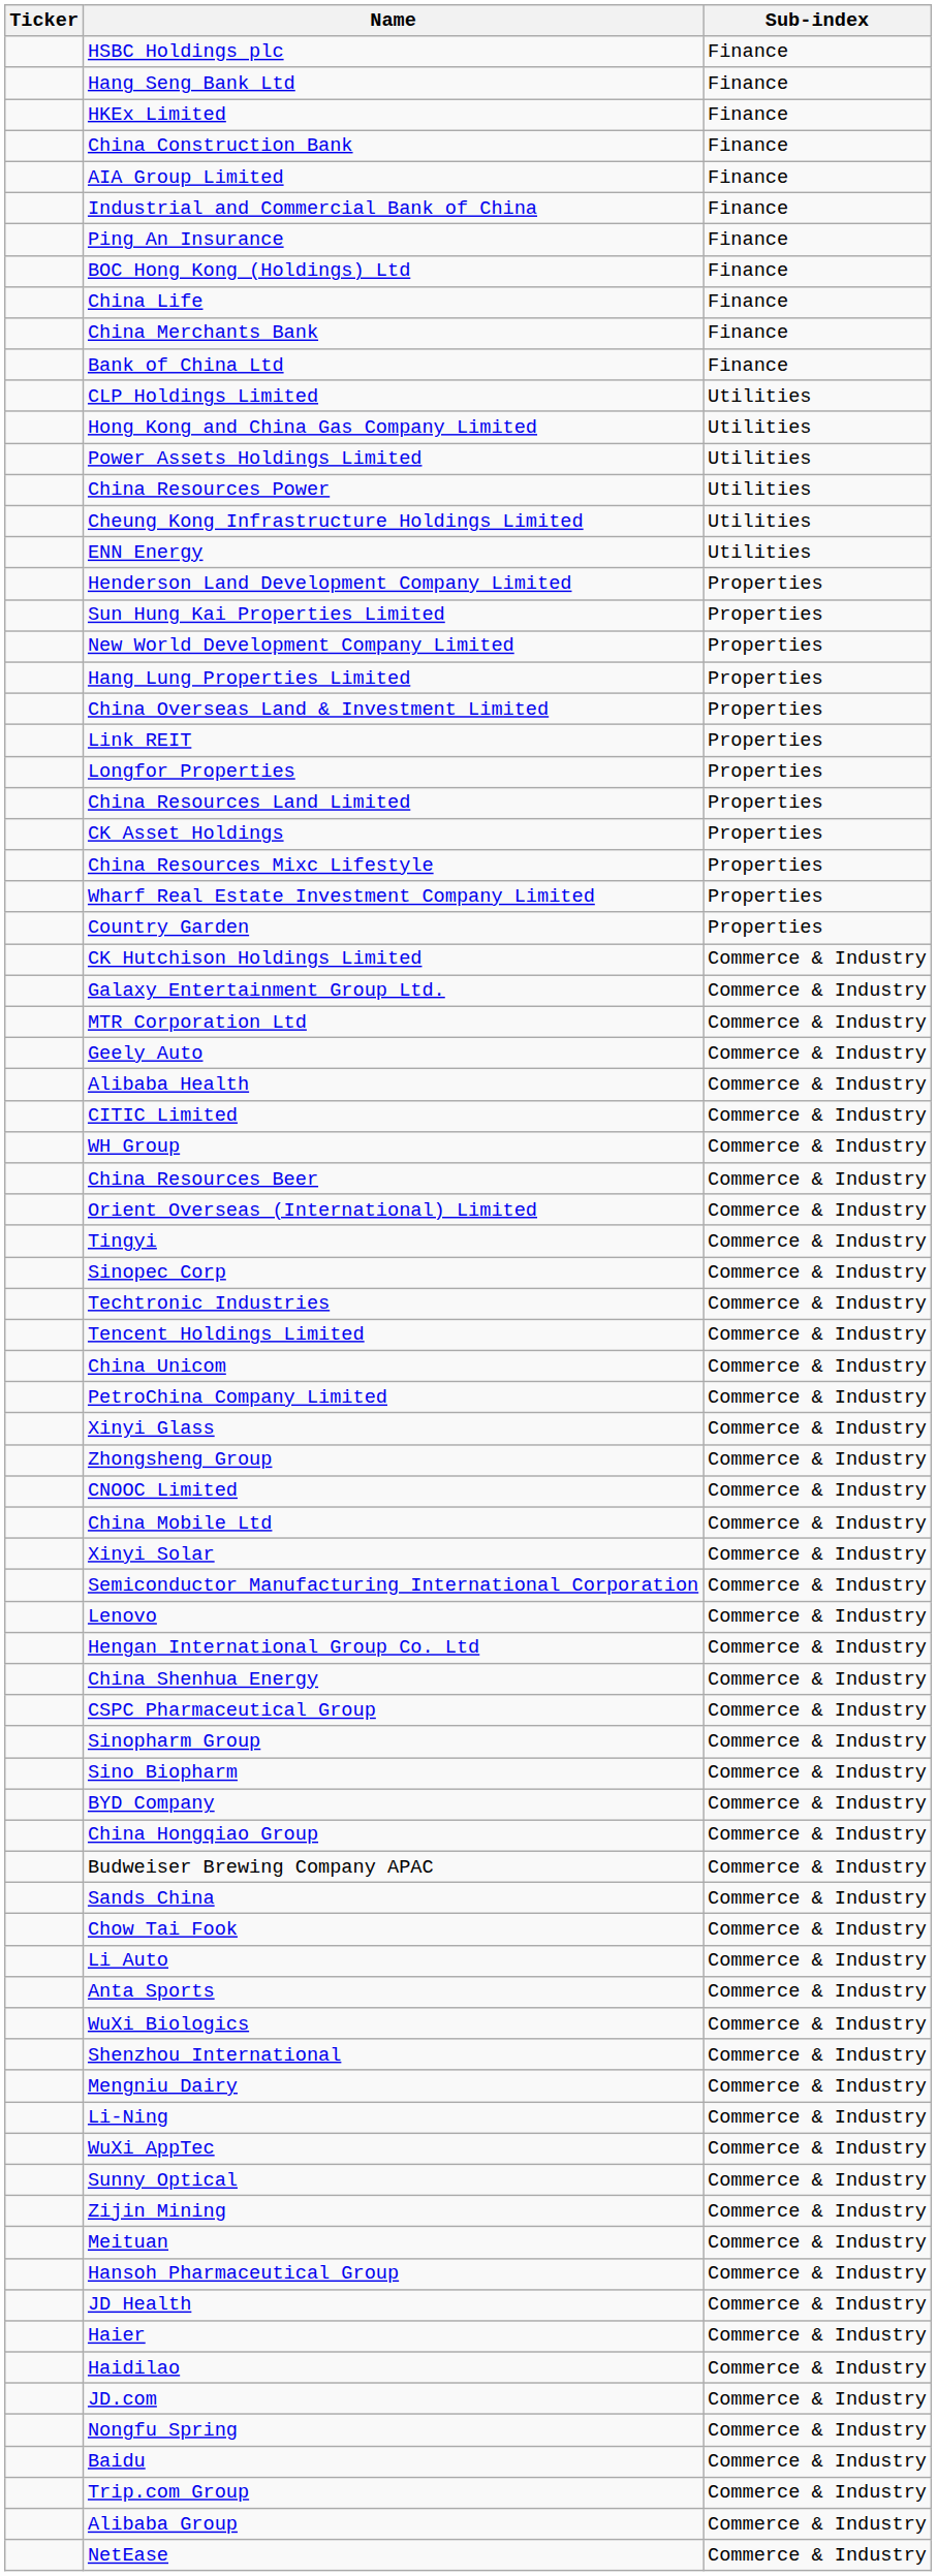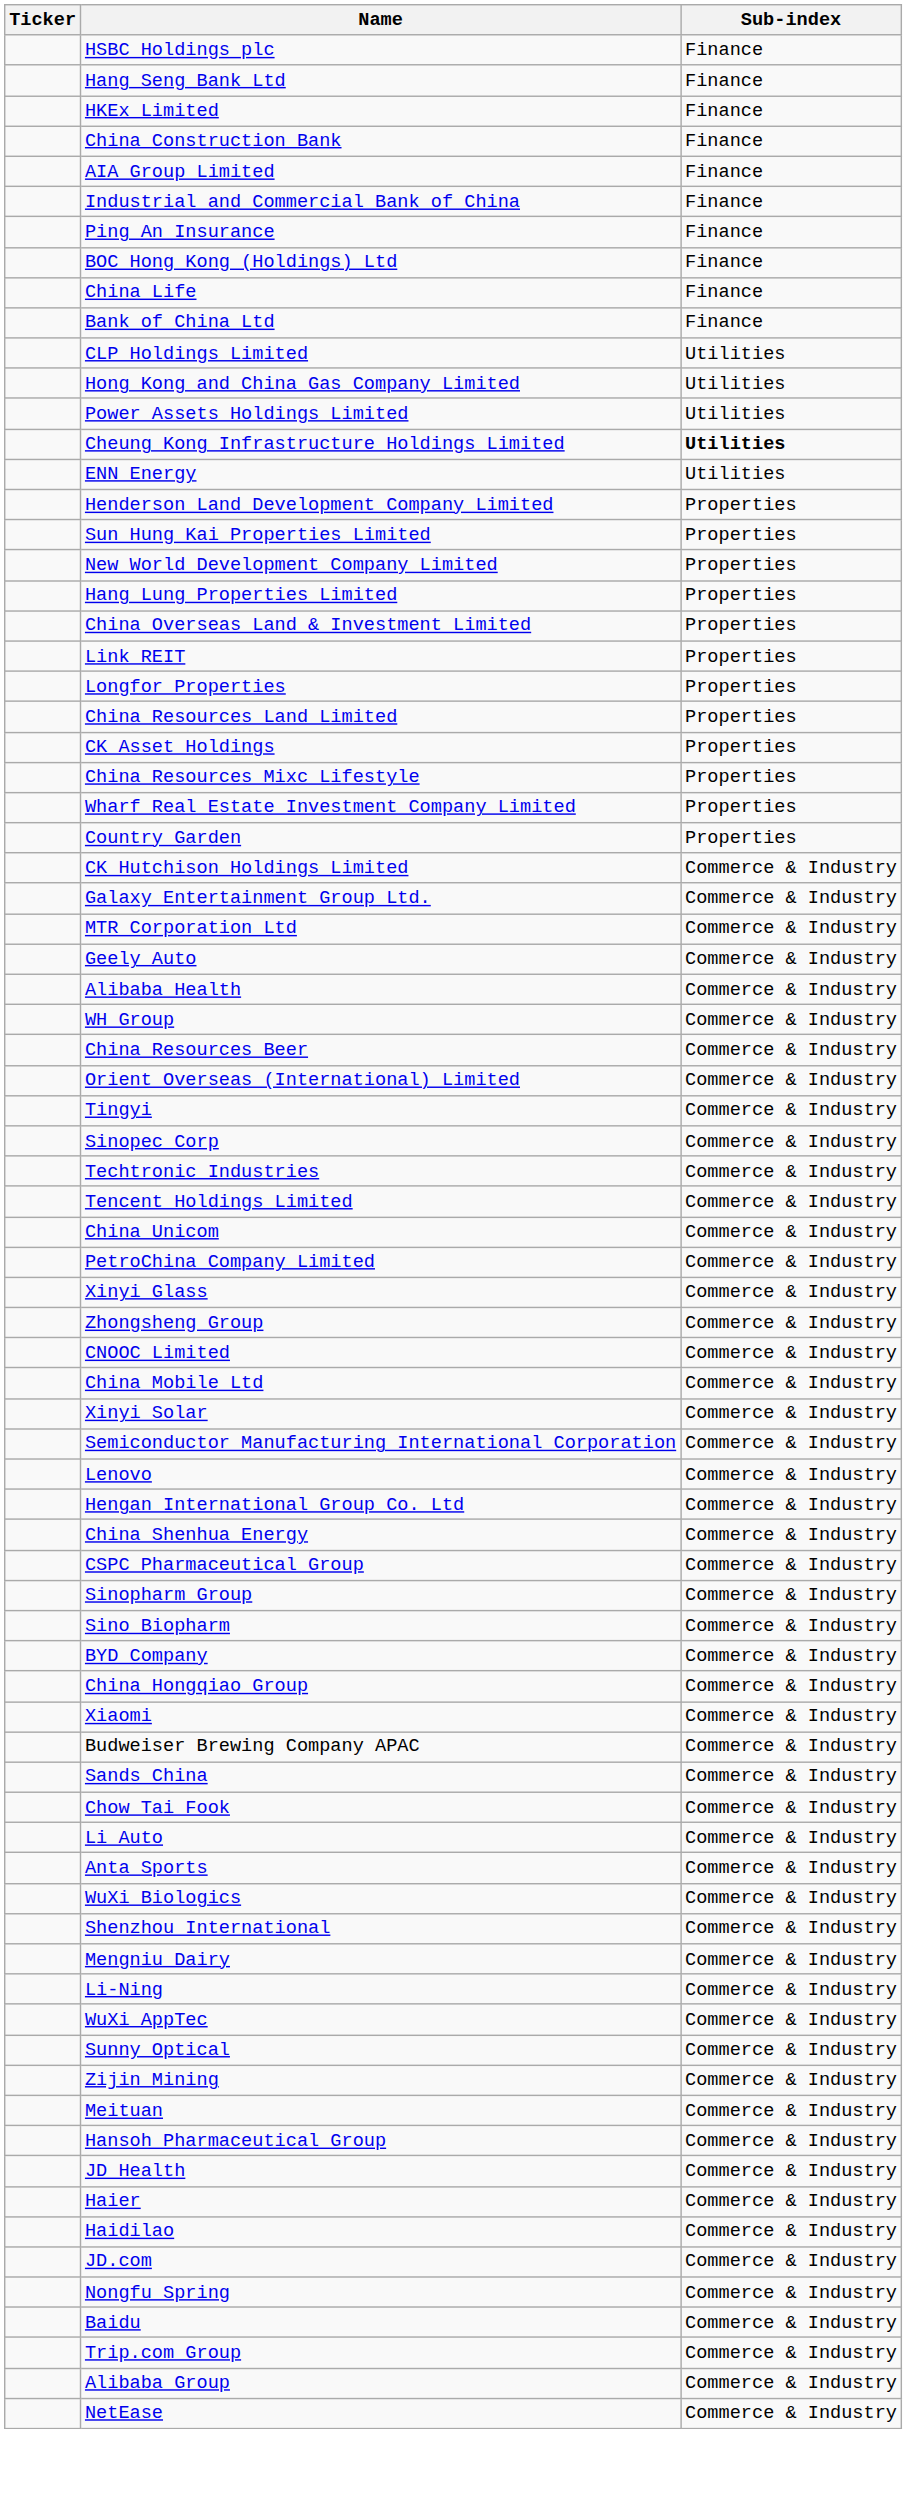 <table class="wikitable sortable" border="1" id="constituents">
 <tr>
 <th>Ticker</th>
 <th>Name</th>
 <th>Sub-index</th>
 </tr>
 <tr>
 <td></td>
 <td><a href='#'>HSBC Holdings plc</a></td>
 <td>Finance</td>
 </tr>
 <tr>
 <td></td>
 <td><a href='#'>Hang Seng Bank Ltd</a></td>
 <td>Finance</td>
 </tr>
 <tr>
 <td></td>
 <td><a href='#'>HKEx Limited</a></td>
 <td>Finance</td>
 </tr>
 <tr>
 <td></td>
 <td><a href='#'>China Construction Bank</a></td>
 <td>Finance</td>
 </tr>
 <tr>
 <td></td>
 <td><a href='#'>AIA Group Limited</a></td>
 <td>Finance</td>
 </tr>
 <tr>
 <td></td>
 <td><a href='#'>Industrial and Commercial Bank of China</a></td>
 <td>Finance</td>
 </tr>
 <tr>
 <td></td>
 <td><a href='#'>Ping An Insurance</a></td>
 <td>Finance</td>
 </tr>
 <tr>
 <td></td>
 <td><a href='#'>BOC Hong Kong (Holdings) Ltd</a></td>
 <td>Finance</td>
 </tr>
 <tr>
 <td></td>
 <td><a href='#'>China Life</a></td>
 <td>Finance</td>
 </tr>
 <tr>
 <td></td>
-<td><a href='#'>China Merchants Bank</a></td>
-<td>Finance</td>
-</tr>
-<tr>
-<td></td>
 <td><a href='#'>Bank of China Ltd</a></td>
 <td>Finance</td>
 </tr>
 <tr>
 <td></td>
 <td><a href='#'>CLP Holdings Limited</a></td>
 <td>Utilities</td>
 </tr>
 <tr>
 <td></td>
 <td><a href='#'>Hong Kong and China Gas Company Limited</a></td>
 <td>Utilities</td>
 </tr>
 <tr>
 <td></td>
 <td><a href='#'>Power Assets Holdings Limited</a></td>
 <td>Utilities</td>
 </tr>
 <tr>
 <td></td>
-<td><a href='#'>China Resources Power</a></td>
-<td>Utilities</td>
-</tr>
-<tr>
-<td></td>
 <td><a href='#'>Cheung Kong Infrastructure Holdings Limited</a></td>
-<td>Utilities</td>
+<td><strong>Utilities</strong></td>
 </tr>
 <tr>
 <td></td>
 <td><a href='#'>ENN Energy</a></td>
 <td>Utilities</td>
 </tr>
 <tr>
 <td></td>
 <td><a href='#'>Henderson Land Development Company Limited</a></td>
 <td>Properties</td>
 </tr>
 <tr>
 <td></td>
 <td><a href='#'>Sun Hung Kai Properties Limited</a></td>
 <td>Properties</td>
 </tr>
 <tr>
 <td></td>
 <td><a href='#'>New World Development Company Limited</a></td>
 <td>Properties</td>
 </tr>
 <tr>
 <td></td>
 <td><a href='#'>Hang Lung Properties Limited</a></td>
 <td>Properties</td>
 </tr>
 <tr>
 <td></td>
 <td><a href='#'>China Overseas Land & Investment Limited</a></td>
 <td>Properties</td>
 </tr>
 <tr>
 <td></td>
 <td><a href='#'>Link REIT</a></td>
 <td>Properties</td>
 </tr>
 <tr>
 <td></td>
 <td><a href='#'>Longfor Properties</a></td>
 <td>Properties</td>
 </tr>
 <tr>
 <td></td>
 <td><a href='#'>China Resources Land Limited</a></td>
 <td>Properties</td>
 </tr>
 <tr>
 <td></td>
 <td><a href='#'>CK Asset Holdings</a></td>
 <td>Properties</td>
 </tr>
 <tr>
 <td></td>
 <td><a href='#'>China Resources Mixc Lifestyle</a></td>
 <td>Properties</td>
 </tr>
 <tr>
 <td></td>
 <td><a href='#'>Wharf Real Estate Investment Company Limited</a></td>
 <td>Properties</td>
 </tr>
 <tr>
 <td></td>
 <td><a href='#'>Country Garden</a></td>
 <td>Properties</td>
 </tr>
 <tr>
 <td></td>
 <td><a href='#'>CK Hutchison Holdings Limited</a></td>
 <td>Commerce & Industry</td>
 </tr>
 <tr>
 <td></td>
 <td><a href='#'>Galaxy Entertainment Group Ltd.</a></td>
 <td>Commerce & Industry</td>
 </tr>
 <tr>
 <td></td>
 <td><a href='#'>MTR Corporation Ltd</a></td>
 <td>Commerce & Industry</td>
 </tr>
 <tr>
 <td></td>
 <td><a href='#'>Geely Auto</a></td>
 <td>Commerce & Industry</td>
 </tr>
 <tr>
 <td></td>
 <td><a href='#'>Alibaba Health</a></td>
-<td>Commerce & Industry</td>
-</tr>
-<tr>
-<td></td>
-<td><a href='#'>CITIC Limited</a></td>
 <td>Commerce & Industry</td>
 </tr>
 <tr>
 <td></td>
 <td><a href='#'>WH Group</a></td>
 <td>Commerce & Industry</td>
 </tr>
 <tr>
 <td></td>
 <td><a href='#'>China Resources Beer</a></td>
 <td>Commerce & Industry</td>
 </tr>
 <tr>
 <td></td>
 <td><a href='#'>Orient Overseas (International) Limited</a></td>
 <td>Commerce & Industry</td>
 </tr>
 <tr>
 <td></td>
 <td><a href='#'>Tingyi</a></td>
 <td>Commerce & Industry</td>
 </tr>
 <tr>
 <td></td>
 <td><a href='#'>Sinopec Corp</a></td>
 <td>Commerce & Industry</td>
 </tr>
 <tr>
 <td></td>
 <td><a href='#'>Techtronic Industries</a></td>
 <td>Commerce & Industry</td>
 </tr>
 <tr>
 <td></td>
 <td><a href='#'>Tencent Holdings Limited</a></td>
 <td>Commerce & Industry</td>
 </tr>
 <tr>
 <td></td>
 <td><a href='#'>China Unicom</a></td>
 <td>Commerce & Industry</td>
 </tr>
 <tr>
 <td></td>
 <td><a href='#'>PetroChina Company Limited</a></td>
 <td>Commerce & Industry</td>
 </tr>
 <tr>
 <td></td>
 <td><a href='#'>Xinyi Glass</a></td>
 <td>Commerce & Industry</td>
 </tr>
 <tr>
 <td></td>
 <td><a href='#'>Zhongsheng Group</a></td>
 <td>Commerce & Industry</td>
 </tr>
 <tr>
 <td></td>
 <td><a href='#'>CNOOC Limited</a></td>
 <td>Commerce & Industry</td>
 </tr>
 <tr>
 <td></td>
 <td><a href='#'>China Mobile Ltd</a></td>
 <td>Commerce & Industry</td>
 </tr>
 <tr>
 <td></td>
 <td><a href='#'>Xinyi Solar</a></td>
 <td>Commerce & Industry</td>
 </tr>
 <tr>
 <td></td>
 <td><a href='#'>Semiconductor Manufacturing International Corporation</a></td>
 <td>Commerce & Industry</td>
 </tr>
 <tr>
 <td></td>
 <td><a href='#'>Lenovo</a></td>
 <td>Commerce & Industry</td>
 </tr>
 <tr>
 <td></td>
 <td><a href='#'>Hengan International Group Co. Ltd</a></td>
 <td>Commerce & Industry</td>
 </tr>
 <tr>
 <td></td>
 <td><a href='#'>China Shenhua Energy</a></td>
 <td>Commerce & Industry</td>
 </tr>
 <tr>
 <td></td>
 <td><a href='#'>CSPC Pharmaceutical Group</a></td>
 <td>Commerce & Industry</td>
 </tr>
 <tr>
 <td></td>
 <td><a href='#'>Sinopharm Group</a></td>
 <td>Commerce & Industry</td>
 </tr>
 <tr>
 <td></td>
 <td><a href='#'>Sino Biopharm</a></td>
 <td>Commerce & Industry</td>
 </tr>
 <tr>
 <td></td>
 <td><a href='#'>BYD Company</a></td>
 <td>Commerce & Industry</td>
 </tr>
 <tr>
 <td></td>
 <td><a href='#'>China Hongqiao Group</a></td>
 <td>Commerce & Industry</td>
 </tr>
 <tr>
 <td></td>
+<td><a href='#'>Xiaomi</a></td>
+<td>Commerce & Industry</td>
+</tr>
+<tr>
+<td></td>
 <td>Budweiser Brewing Company APAC</td>
 <td>Commerce & Industry</td>
 </tr>
 <tr>
 <td></td>
 <td><a href='#'>Sands China</a></td>
 <td>Commerce & Industry</td>
 </tr>
 <tr>
 <td></td>
 <td><a href='#'>Chow Tai Fook</a></td>
 <td>Commerce & Industry</td>
 </tr>
 <tr>
 <td></td>
 <td><a href='#'>Li Auto</a></td>
 <td>Commerce & Industry</td>
 </tr>
 <tr>
 <td></td>
 <td><a href='#'>Anta Sports</a></td>
 <td>Commerce & Industry</td>
 </tr>
 <tr>
 <td></td>
 <td><a href='#'>WuXi Biologics</a></td>
 <td>Commerce & Industry</td>
 </tr>
 <tr>
 <td></td>
 <td><a href='#'>Shenzhou International</a></td>
 <td>Commerce & Industry</td>
 </tr>
 <tr>
 <td></td>
 <td><a href='#'>Mengniu Dairy</a></td>
 <td>Commerce & Industry</td>
 </tr>
 <tr>
 <td></td>
 <td><a href='#'>Li-Ning</a></td>
 <td>Commerce & Industry</td>
 </tr>
 <tr>
 <td></td>
 <td><a href='#'>WuXi AppTec</a></td>
 <td>Commerce & Industry</td>
 </tr>
 <tr>
 <td></td>
 <td><a href='#'>Sunny Optical</a></td>
 <td>Commerce & Industry</td>
 </tr>
 <tr>
 <td></td>
 <td><a href='#'>Zijin Mining</a></td>
 <td>Commerce & Industry</td>
 </tr>
 <tr>
 <td></td>
 <td><a href='#'>Meituan</a></td>
 <td>Commerce & Industry</td>
 </tr>
 <tr>
 <td></td>
 <td><a href='#'>Hansoh Pharmaceutical Group</a></td>
 <td>Commerce & Industry</td>
 </tr>
 <tr>
 <td></td>
 <td><a href='#'>JD Health</a></td>
 <td>Commerce & Industry</td>
 </tr>
 <tr>
 <td></td>
 <td><a href='#'>Haier</a></td>
 <td>Commerce & Industry</td>
 </tr>
 <tr>
 <td></td>
 <td><a href='#'>Haidilao</a></td>
 <td>Commerce & Industry</td>
 </tr>
 <tr>
 <td></td>
 <td><a href='#'>JD.com</a></td>
 <td>Commerce & Industry</td>
 </tr>
 <tr>
 <td></td>
 <td><a href='#'>Nongfu Spring</a></td>
 <td>Commerce & Industry</td>
 </tr>
 <tr>
 <td></td>
 <td><a href='#'>Baidu</a></td>
 <td>Commerce & Industry</td>
 </tr>
 <tr>
 <td></td>
 <td><a href='#'>Trip.com Group</a></td>
 <td>Commerce & Industry</td>
 </tr>
 <tr>
 <td></td>
 <td><a href='#'>Alibaba Group</a></td>
 <td>Commerce & Industry</td>
 </tr>
 <tr>
 <td></td>
 <td><a href='#'>NetEase</a></td>
 <td>Commerce & Industry</td>
 </tr>
 </table>
